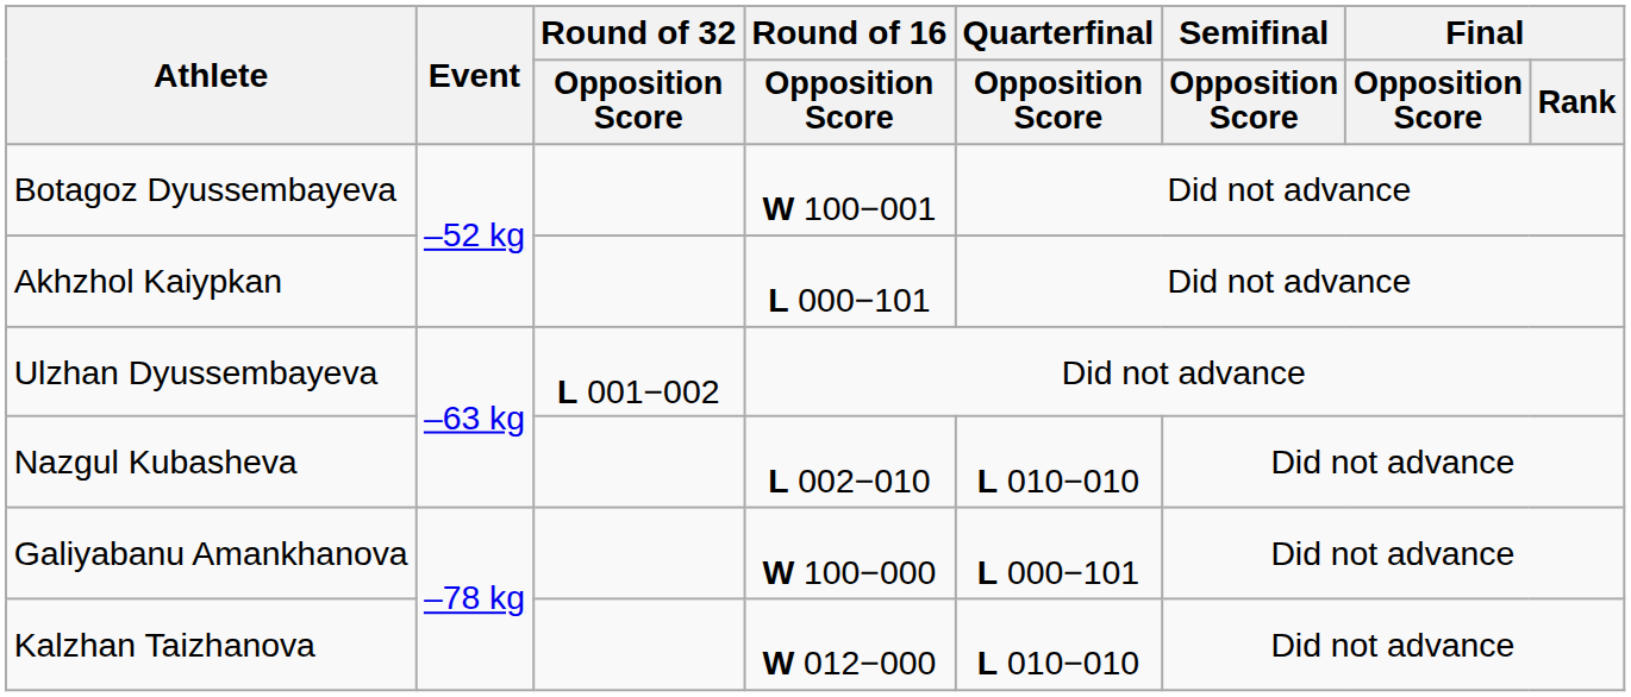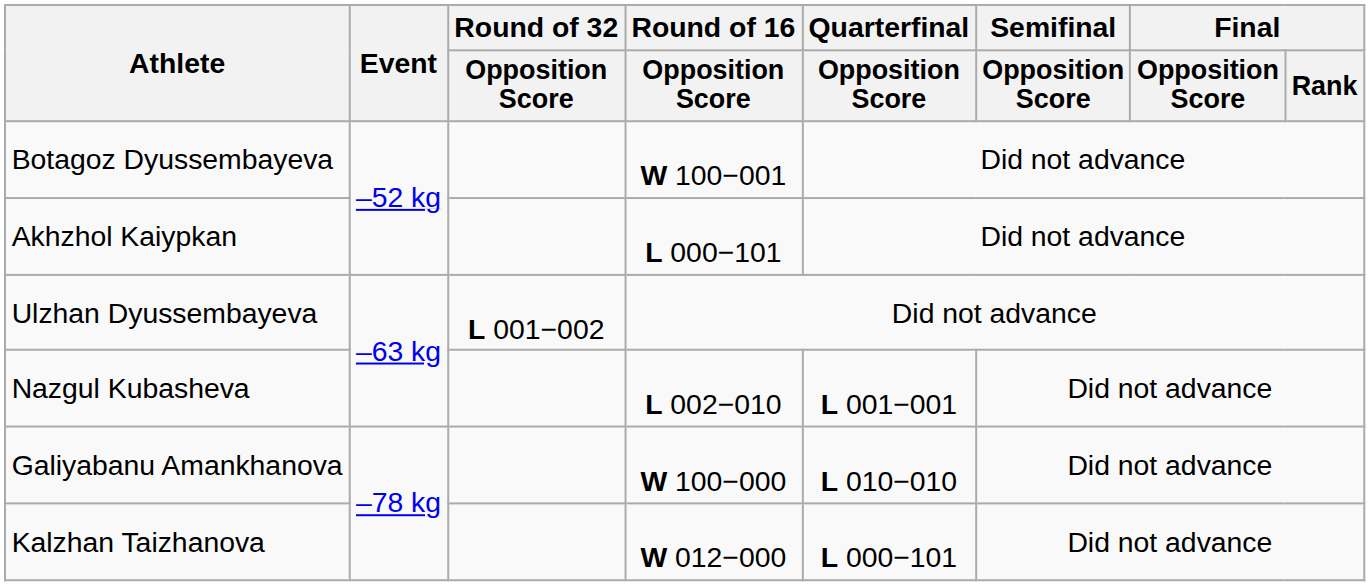 <table class=wikitable style=font-size:90%;text-align:center>
 <tr>
 <th rowspan=2>Athlete</th>
 <th rowspan=2>Event</th>
 <th>Round of 32</th>
 <th>Round of 16</th>
 <th>Quarterfinal</th>
 <th>Semifinal</th>
 <th colspan=2>Final</th>
 </tr>
 <tr style=font-size:95%>
 <th>Opposition<br>Score</th>
 <th>Opposition<br>Score</th>
 <th>Opposition<br>Score</th>
 <th>Opposition<br>Score</th>
 <th>Opposition<br>Score</th>
 <th>Rank</th>
 </tr>
 <tr>
 <td align=left>Botagoz Dyussembayeva</td>
 <td align=left rowspan=2><a href='#'>–52 kg</a></td>
 <td></td>
 <td><br><strong>W</strong> 100−001</td>
 <td colspan=4>Did not advance</td>
 </tr>
 <tr>
 <td align=left>Akhzhol Kaiypkan</td>
 <td></td>
 <td><br><strong>L</strong> 000−101</td>
 <td colspan=4>Did not advance</td>
 </tr>
 <tr>
 <td align=left>Ulzhan Dyussembayeva</td>
 <td align=left rowspan=2><a href='#'>–63 kg</a></td>
 <td><br><strong>L</strong> 001−002</td>
 <td colspan=5>Did not advance</td>
 </tr>
 <tr>
 <td align=left>Nazgul Kubasheva</td>
 <td></td>
 <td><br><strong>L</strong> 002−010</td>
-<td><br><strong>L</strong> 010−010</td>
+<td><br><strong>L</strong> 001−001</td>
 <td colspan=3>Did not advance</td>
 </tr>
 <tr>
 <td align=left>Galiyabanu Amankhanova</td>
 <td align=left rowspan=2><a href='#'>–78 kg</a></td>
 <td></td>
 <td><br><strong>W</strong> 100−000</td>
-<td><br><strong>L</strong> 000−101</td>
+<td><br><strong>L</strong> 010−010</td>
 <td colspan=3>Did not advance</td>
 </tr>
 <tr>
 <td align=left>Kalzhan Taizhanova</td>
 <td></td>
 <td><br><strong>W</strong> 012−000</td>
-<td><br><strong>L</strong> 010−010</td>
+<td><br><strong>L</strong> 000−101</td>
 <td colspan=3>Did not advance</td>
 </tr>
 </table>
